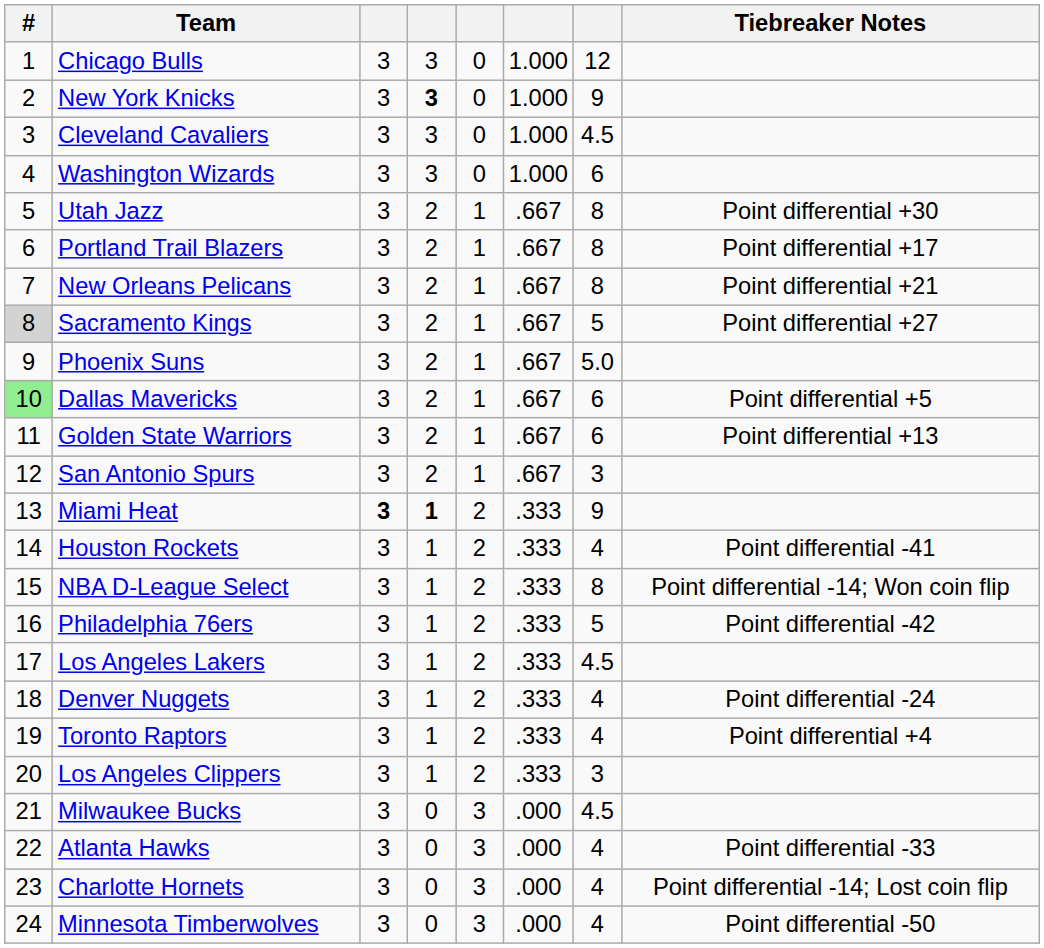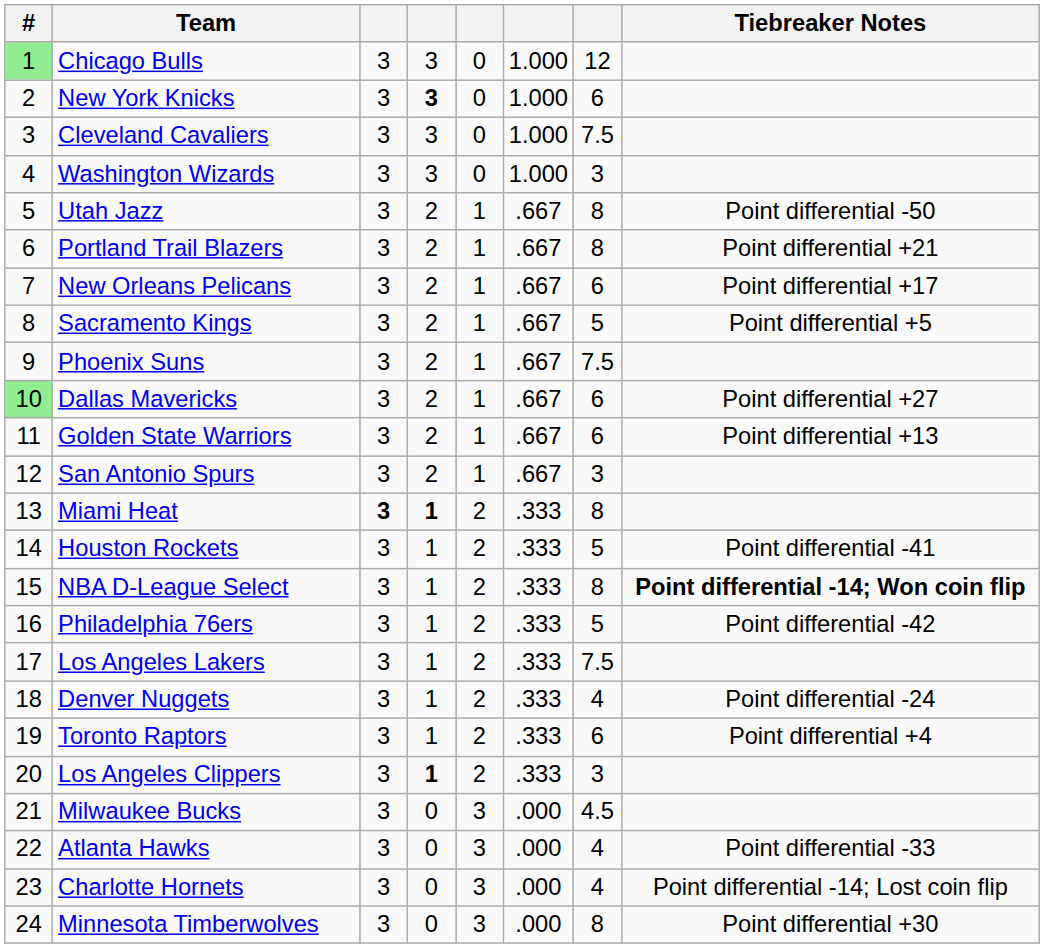 <table class="wikitable" style="text-align:center">
 <tr>
 <th width="25px">#</th>
 <th width="200px">Team</th>
 <th width="25px"></th>
 <th width="25px"></th>
 <th width="25px"></th>
 <th width="25px"></th>
 <th width="25px"></th>
 <th width="275px">Tiebreaker Notes</th>
 </tr>
 <tr>
-<td>1</td>
+<td style="background: lightgreen;">1</td>
 <td align="left"><a href='#'>Chicago Bulls</a></td>
 <td>3</td>
 <td>3</td>
 <td>0</td>
 <td>1.000</td>
 <td>12</td>
 <td></td>
 </tr>
 <tr>
 <td>2</td>
 <td align="left"><a href='#'>New York Knicks</a></td>
 <td>3</td>
 <td><strong>3</strong></td>
 <td>0</td>
 <td>1.000</td>
-<td>9</td>
+<td>6</td>
 <td></td>
 </tr>
 <tr>
 <td>3</td>
 <td align="left"><a href='#'>Cleveland Cavaliers</a></td>
 <td>3</td>
 <td>3</td>
 <td>0</td>
 <td>1.000</td>
-<td>4.5</td>
+<td>7.5</td>
 <td></td>
 </tr>
 <tr>
 <td>4</td>
 <td align="left"><a href='#'>Washington Wizards</a></td>
 <td>3</td>
 <td>3</td>
 <td>0</td>
 <td>1.000</td>
-<td>6</td>
+<td>3</td>
 <td></td>
 </tr>
 <tr>
 <td>5</td>
 <td align="left"><a href='#'>Utah Jazz</a></td>
 <td>3</td>
 <td>2</td>
 <td>1</td>
 <td>.667</td>
 <td>8</td>
-<td>Point differential +30</td>
+<td>Point differential -50</td>
 </tr>
 <tr>
 <td>6</td>
 <td align="left"><a href='#'>Portland Trail Blazers</a></td>
 <td>3</td>
 <td>2</td>
 <td>1</td>
 <td>.667</td>
 <td>8</td>
-<td>Point differential +17</td>
+<td>Point differential +21</td>
 </tr>
 <tr>
 <td>7</td>
 <td align="left"><a href='#'>New Orleans Pelicans</a></td>
 <td>3</td>
 <td>2</td>
 <td>1</td>
 <td>.667</td>
-<td>8</td>
-<td>Point differential +21</td>
+<td>6</td>
+<td>Point differential +17</td>
 </tr>
 <tr>
-<td style="background: lightgrey;">8</td>
+<td>8</td>
 <td align="left"><a href='#'>Sacramento Kings</a></td>
 <td>3</td>
 <td>2</td>
 <td>1</td>
 <td>.667</td>
 <td>5</td>
-<td>Point differential +27</td>
+<td>Point differential +5</td>
 </tr>
 <tr>
 <td>9</td>
 <td align="left"><a href='#'>Phoenix Suns</a></td>
 <td>3</td>
 <td>2</td>
 <td>1</td>
 <td>.667</td>
-<td>5.0</td>
+<td>7.5</td>
 <td></td>
 </tr>
 <tr>
 <td style="background: lightgreen;">10</td>
 <td align="left"><a href='#'>Dallas Mavericks</a></td>
 <td>3</td>
 <td>2</td>
 <td>1</td>
 <td>.667</td>
 <td>6</td>
-<td>Point differential +5</td>
+<td>Point differential +27</td>
 </tr>
 <tr>
 <td>11</td>
 <td align="left"><a href='#'>Golden State Warriors</a></td>
 <td>3</td>
 <td>2</td>
 <td>1</td>
 <td>.667</td>
 <td>6</td>
 <td>Point differential +13</td>
 </tr>
 <tr>
 <td>12</td>
 <td align="left"><a href='#'>San Antonio Spurs</a></td>
 <td>3</td>
 <td>2</td>
 <td>1</td>
 <td>.667</td>
 <td>3</td>
 <td></td>
 </tr>
 <tr>
 <td>13</td>
 <td align="left"><a href='#'>Miami Heat</a></td>
 <td><strong>3</strong></td>
 <td><strong>1</strong></td>
 <td>2</td>
 <td>.333</td>
-<td>9</td>
+<td>8</td>
 <td></td>
 </tr>
 <tr>
 <td>14</td>
 <td align="left"><a href='#'>Houston Rockets</a></td>
 <td>3</td>
 <td>1</td>
 <td>2</td>
 <td>.333</td>
-<td>4</td>
+<td>5</td>
 <td>Point differential -41</td>
 </tr>
 <tr>
 <td>15</td>
 <td align="left"><a href='#'>NBA D-League Select</a></td>
 <td>3</td>
 <td>1</td>
 <td>2</td>
 <td>.333</td>
 <td>8</td>
-<td>Point differential -14; Won coin flip</td>
+<td><strong>Point differential -14; Won coin flip</strong></td>
 </tr>
 <tr>
 <td>16</td>
 <td align="left"><a href='#'>Philadelphia 76ers</a></td>
 <td>3</td>
 <td>1</td>
 <td>2</td>
 <td>.333</td>
 <td>5</td>
 <td>Point differential -42</td>
 </tr>
 <tr>
 <td>17</td>
 <td align="left"><a href='#'>Los Angeles Lakers</a></td>
 <td>3</td>
 <td>1</td>
 <td>2</td>
 <td>.333</td>
-<td>4.5</td>
+<td>7.5</td>
 <td></td>
 </tr>
 <tr>
 <td>18</td>
 <td align="left"><a href='#'>Denver Nuggets</a></td>
 <td>3</td>
 <td>1</td>
 <td>2</td>
 <td>.333</td>
 <td>4</td>
 <td>Point differential -24</td>
 </tr>
 <tr>
 <td>19</td>
 <td align="left"><a href='#'>Toronto Raptors</a></td>
 <td>3</td>
 <td>1</td>
 <td>2</td>
 <td>.333</td>
-<td>4</td>
+<td>6</td>
 <td>Point differential +4</td>
 </tr>
 <tr>
 <td>20</td>
 <td align="left"><a href='#'>Los Angeles Clippers</a></td>
 <td>3</td>
-<td>1</td>
+<td><strong>1</strong></td>
 <td>2</td>
 <td>.333</td>
 <td>3</td>
 <td></td>
 </tr>
 <tr>
 <td>21</td>
 <td align="left"><a href='#'>Milwaukee Bucks</a></td>
 <td>3</td>
 <td>0</td>
 <td>3</td>
 <td>.000</td>
 <td>4.5</td>
 <td></td>
 </tr>
 <tr>
 <td>22</td>
 <td align="left"><a href='#'>Atlanta Hawks</a></td>
 <td>3</td>
 <td>0</td>
 <td>3</td>
 <td>.000</td>
 <td>4</td>
 <td>Point differential -33</td>
 </tr>
 <tr>
 <td>23</td>
 <td align="left"><a href='#'>Charlotte Hornets</a></td>
 <td>3</td>
 <td>0</td>
 <td>3</td>
 <td>.000</td>
 <td>4</td>
 <td>Point differential -14; Lost coin flip</td>
 </tr>
 <tr>
 <td>24</td>
 <td align="left"><a href='#'>Minnesota Timberwolves</a></td>
 <td>3</td>
 <td>0</td>
 <td>3</td>
 <td>.000</td>
-<td>4</td>
-<td>Point differential -50</td>
+<td>8</td>
+<td>Point differential +30</td>
 </tr>
 </table>
